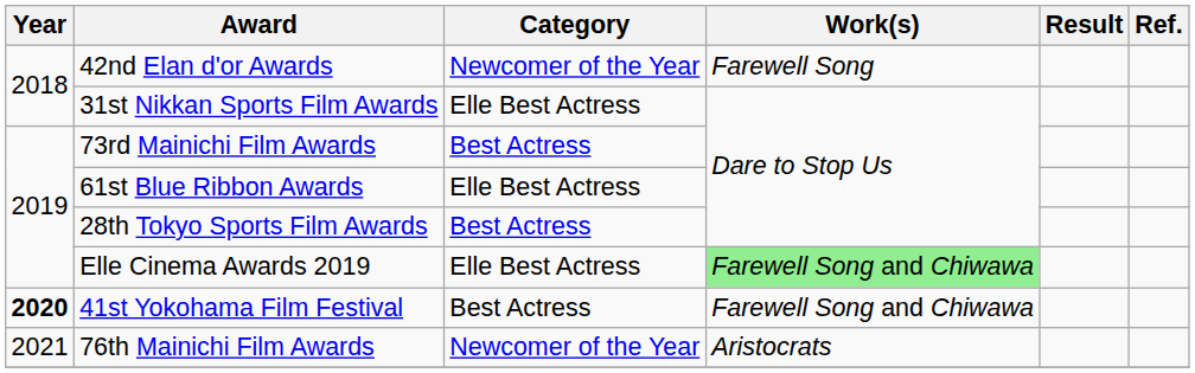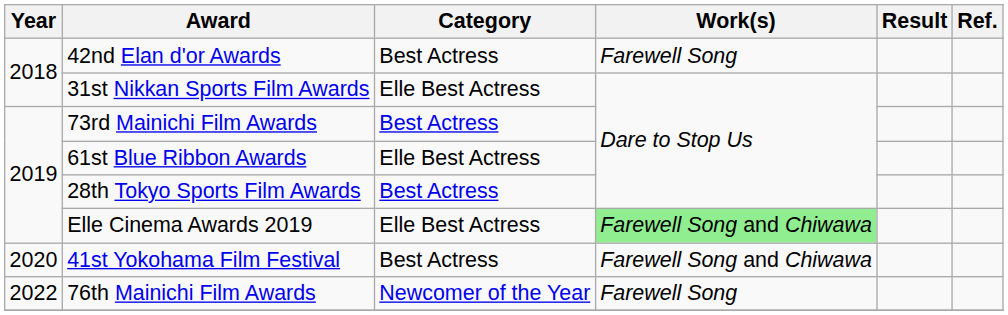 <table class="wikitable">
 <tr>
 <th>Year</th>
 <th>Award</th>
 <th>Category</th>
 <th>Work(s)</th>
 <th>Result</th>
 <th>Ref.</th>
 </tr>
 <tr>
 <td rowspan="2">2018</td>
 <td>42nd <a href='#'>Elan d'or Awards</a></td>
-<td><a href='#'>Newcomer of the Year</a></td>
+<td>Best Actress</td>
 <td><em>Farewell Song</em></td>
 <td></td>
 <td></td>
 </tr>
 <tr>
 <td>31st <a href='#'>Nikkan Sports Film Awards</a></td>
 <td>Elle Best Actress</td>
 <td rowspan="4"><em>Dare to Stop Us</em></td>
 <td></td>
 <td></td>
 </tr>
 <tr>
 <td rowspan="4">2019</td>
 <td>73rd <a href='#'>Mainichi Film Awards</a></td>
 <td><a href='#'>Best Actress</a></td>
 <td></td>
 <td></td>
 </tr>
 <tr>
 <td>61st <a href='#'>Blue Ribbon Awards</a></td>
 <td>Elle Best Actress</td>
 <td></td>
 <td></td>
 </tr>
 <tr>
 <td>28th <a href='#'>Tokyo Sports Film Awards</a></td>
 <td><a href='#'>Best Actress</a></td>
 <td></td>
 <td></td>
 </tr>
 <tr>
 <td>Elle Cinema Awards 2019</td>
 <td>Elle Best Actress</td>
 <td style="background: lightgreen;"><em>Farewell Song</em> and <em>Chiwawa</em></td>
 <td></td>
 <td></td>
 </tr>
 <tr>
-<td rowspan="1"><strong>2020</strong></td>
+<td rowspan="1">2020</td>
 <td><a href='#'>41st Yokohama Film Festival</a></td>
 <td>Best Actress</td>
 <td><em>Farewell Song</em> and <em>Chiwawa</em></td>
 <td></td>
 <td></td>
 </tr>
 <tr>
-<td>2021</td>
+<td>2022</td>
 <td>76th <a href='#'>Mainichi Film Awards</a></td>
 <td><a href='#'>Newcomer of the Year</a></td>
-<td><em>Aristocrats</em></td>
+<td><em>Farewell Song</em></td>
 <td></td>
 <td></td>
 </tr>
 <tr>
 </tr>
 </table>
